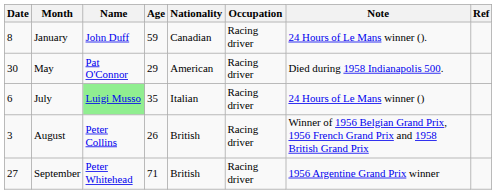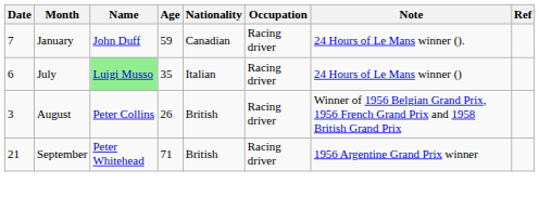 <table class="wikitable" style="font-size:85%;">
 <tr>
 <th>Date</th>
 <th>Month</th>
 <th>Name</th>
 <th>Age</th>
 <th>Nationality</th>
 <th>Occupation</th>
 <th>Note</th>
 <th>Ref</th>
 </tr>
 <tr>
-<td>8</td>
+<td>7</td>
 <td>January</td>
 <td><a href='#'>John Duff</a></td>
 <td>59</td>
 <td>Canadian</td>
 <td>Racing driver</td>
 <td><a href='#'>24 Hours of Le Mans</a> winner ().</td>
-<td></td>
-</tr>
-<tr>
-<td>30</td>
-<td>May</td>
-<td><a href='#'>Pat O'Connor</a></td>
-<td>29</td>
-<td>American</td>
-<td>Racing driver</td>
-<td>Died during <a href='#'>1958 Indianapolis 500</a>.</td>
 <td></td>
 </tr>
 <tr>
 <td>6</td>
 <td>July</td>
 <td style="background: lightgreen;"><a href='#'>Luigi Musso</a></td>
 <td>35</td>
 <td>Italian</td>
 <td>Racing driver</td>
 <td><a href='#'>24 Hours of Le Mans</a> winner ()</td>
 <td></td>
 </tr>
 <tr>
 <td>3</td>
 <td>August</td>
 <td><a href='#'>Peter Collins</a></td>
 <td>26</td>
 <td>British</td>
 <td>Racing driver</td>
 <td>Winner of <a href='#'>1956 Belgian Grand Prix</a>, <a href='#'>1956 French Grand Prix</a> and <a href='#'>1958 British Grand Prix</a></td>
 <td></td>
 </tr>
 <tr>
-<td>27</td>
+<td>21</td>
 <td>September</td>
 <td><a href='#'>Peter Whitehead</a></td>
 <td>71</td>
 <td>British</td>
 <td>Racing driver</td>
 <td><a href='#'>1956 Argentine Grand Prix</a> winner</td>
 <td></td>
 </tr>
 </table>
